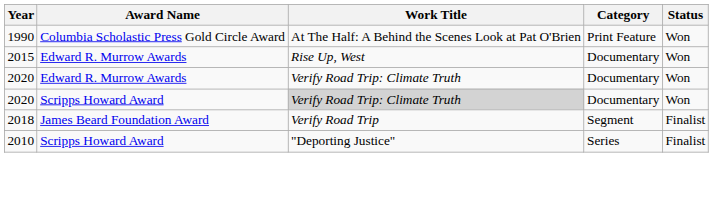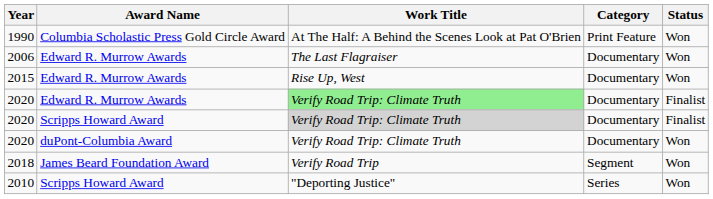 <table class="wikitable sortable">
 <tr>
 <th>Year</th>
 <th>Award Name</th>
 <th>Work Title</th>
 <th>Category</th>
 <th>Status</th>
 </tr>
 <tr>
 <td>1990</td>
 <td><a href='#'>Columbia Scholastic Press</a> Gold Circle Award</td>
 <td>At The Half: A Behind the Scenes Look at Pat O'Brien</td>
 <td>Print Feature</td>
 <td>Won</td>
 </tr>
 <tr>
+<td>2006</td>
+<td><a href='#'>Edward R. Murrow Awards</a></td>
+<td><em>The Last Flagraiser</em></td>
+<td>Documentary</td>
+<td>Won</td>
+</tr>
+<tr>
 <td>2015</td>
 <td><a href='#'>Edward R. Murrow Awards</a></td>
 <td><em>Rise Up, West</em></td>
 <td>Documentary</td>
 <td>Won</td>
 </tr>
 <tr>
 <td>2020</td>
 <td><a href='#'>Edward R. Murrow Awards</a></td>
-<td><em>Verify Road Trip: Climate Truth</em></td>
+<td style="background: lightgreen;"><em>Verify Road Trip: Climate Truth</em></td>
 <td>Documentary</td>
-<td>Won</td>
+<td>Finalist</td>
 </tr>
 <tr>
 <td>2020</td>
 <td><a href='#'>Scripps Howard Award</a></td>
 <td style="background: lightgrey;"><em>Verify Road Trip: Climate Truth</em></td>
+<td>Documentary</td>
+<td>Finalist</td>
+</tr>
+<tr>
+<td>2020</td>
+<td><a href='#'>duPont-Columbia Award</a></td>
+<td><em>Verify Road Trip: Climate Truth</em></td>
 <td>Documentary</td>
 <td>Won</td>
 </tr>
 <tr>
 <td>2018</td>
 <td><a href='#'>James Beard Foundation Award</a></td>
 <td><em>Verify Road Trip</em></td>
 <td>Segment</td>
-<td>Finalist</td>
+<td>Won</td>
 </tr>
 <tr>
 <td>2010</td>
 <td><a href='#'>Scripps Howard Award</a></td>
 <td>"Deporting Justice"</td>
 <td>Series</td>
-<td>Finalist</td>
+<td>Won</td>
 </tr>
 </table>
